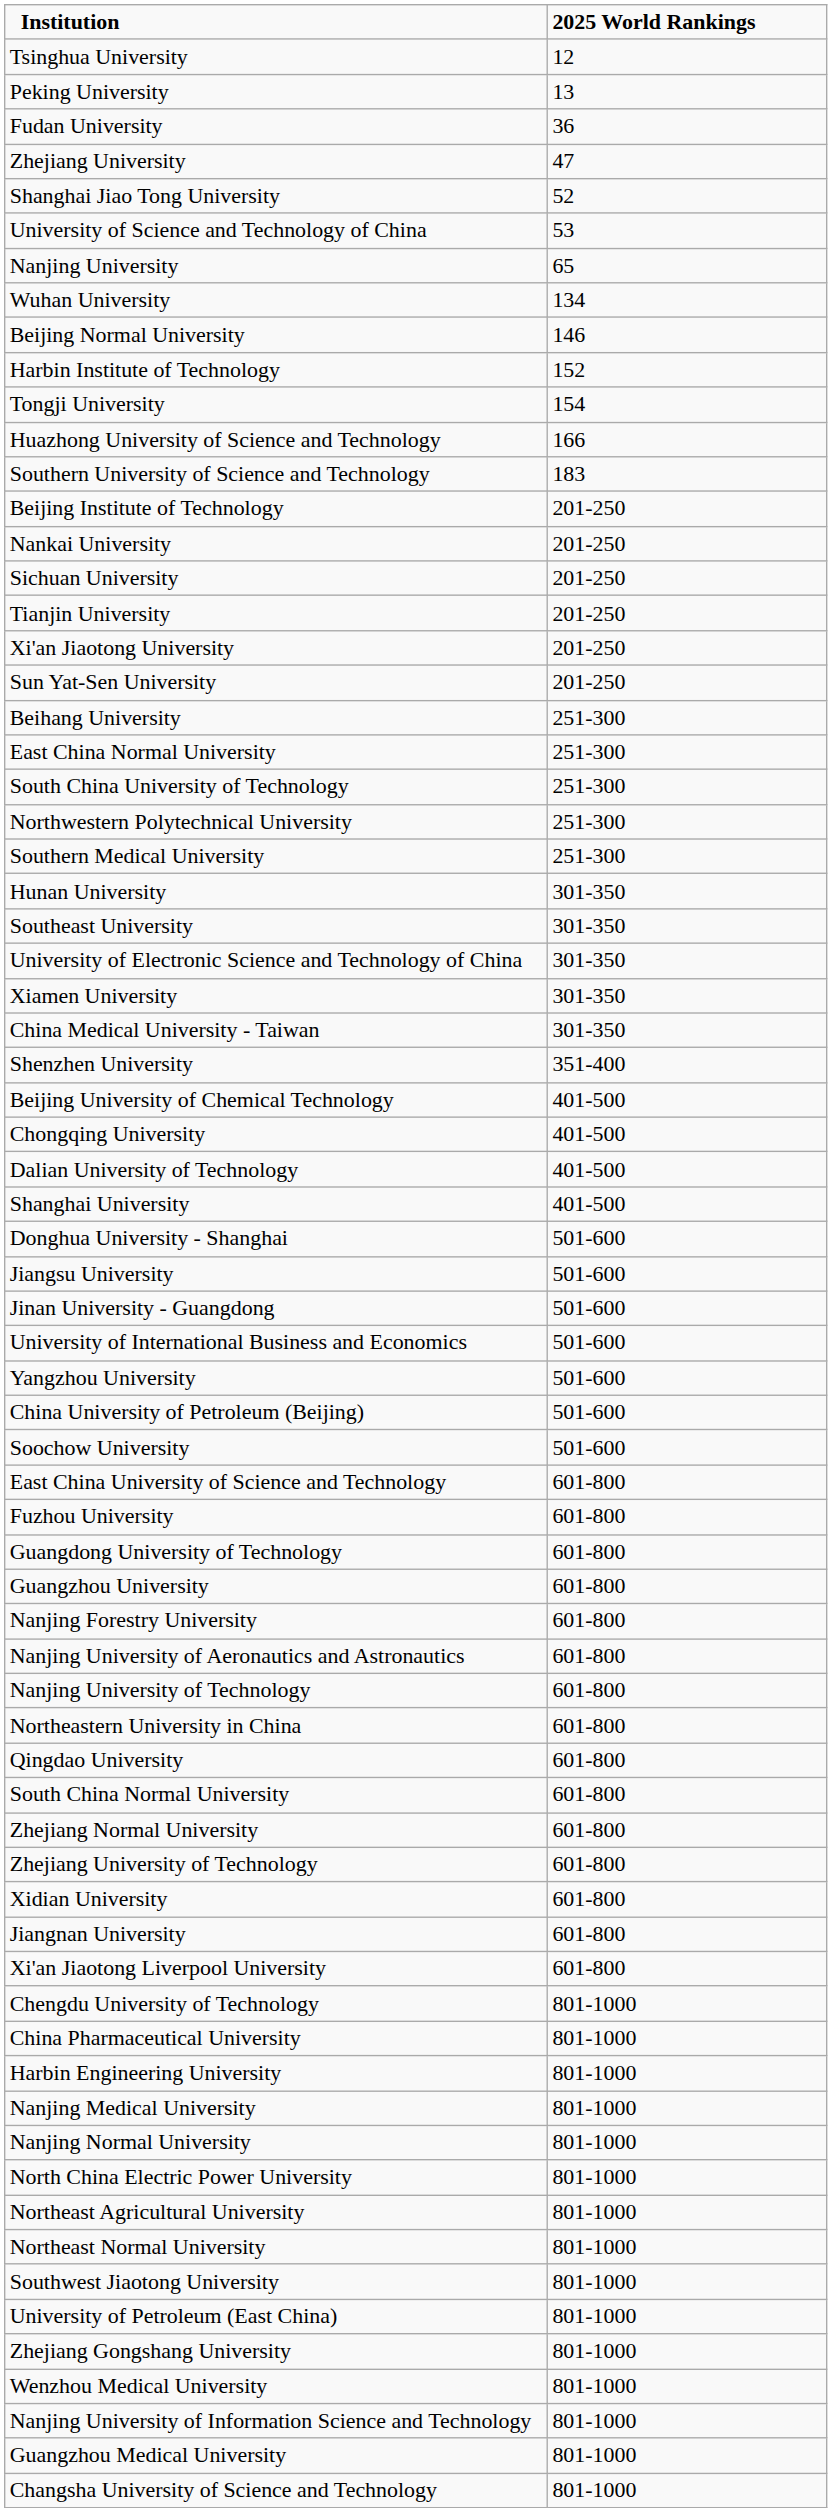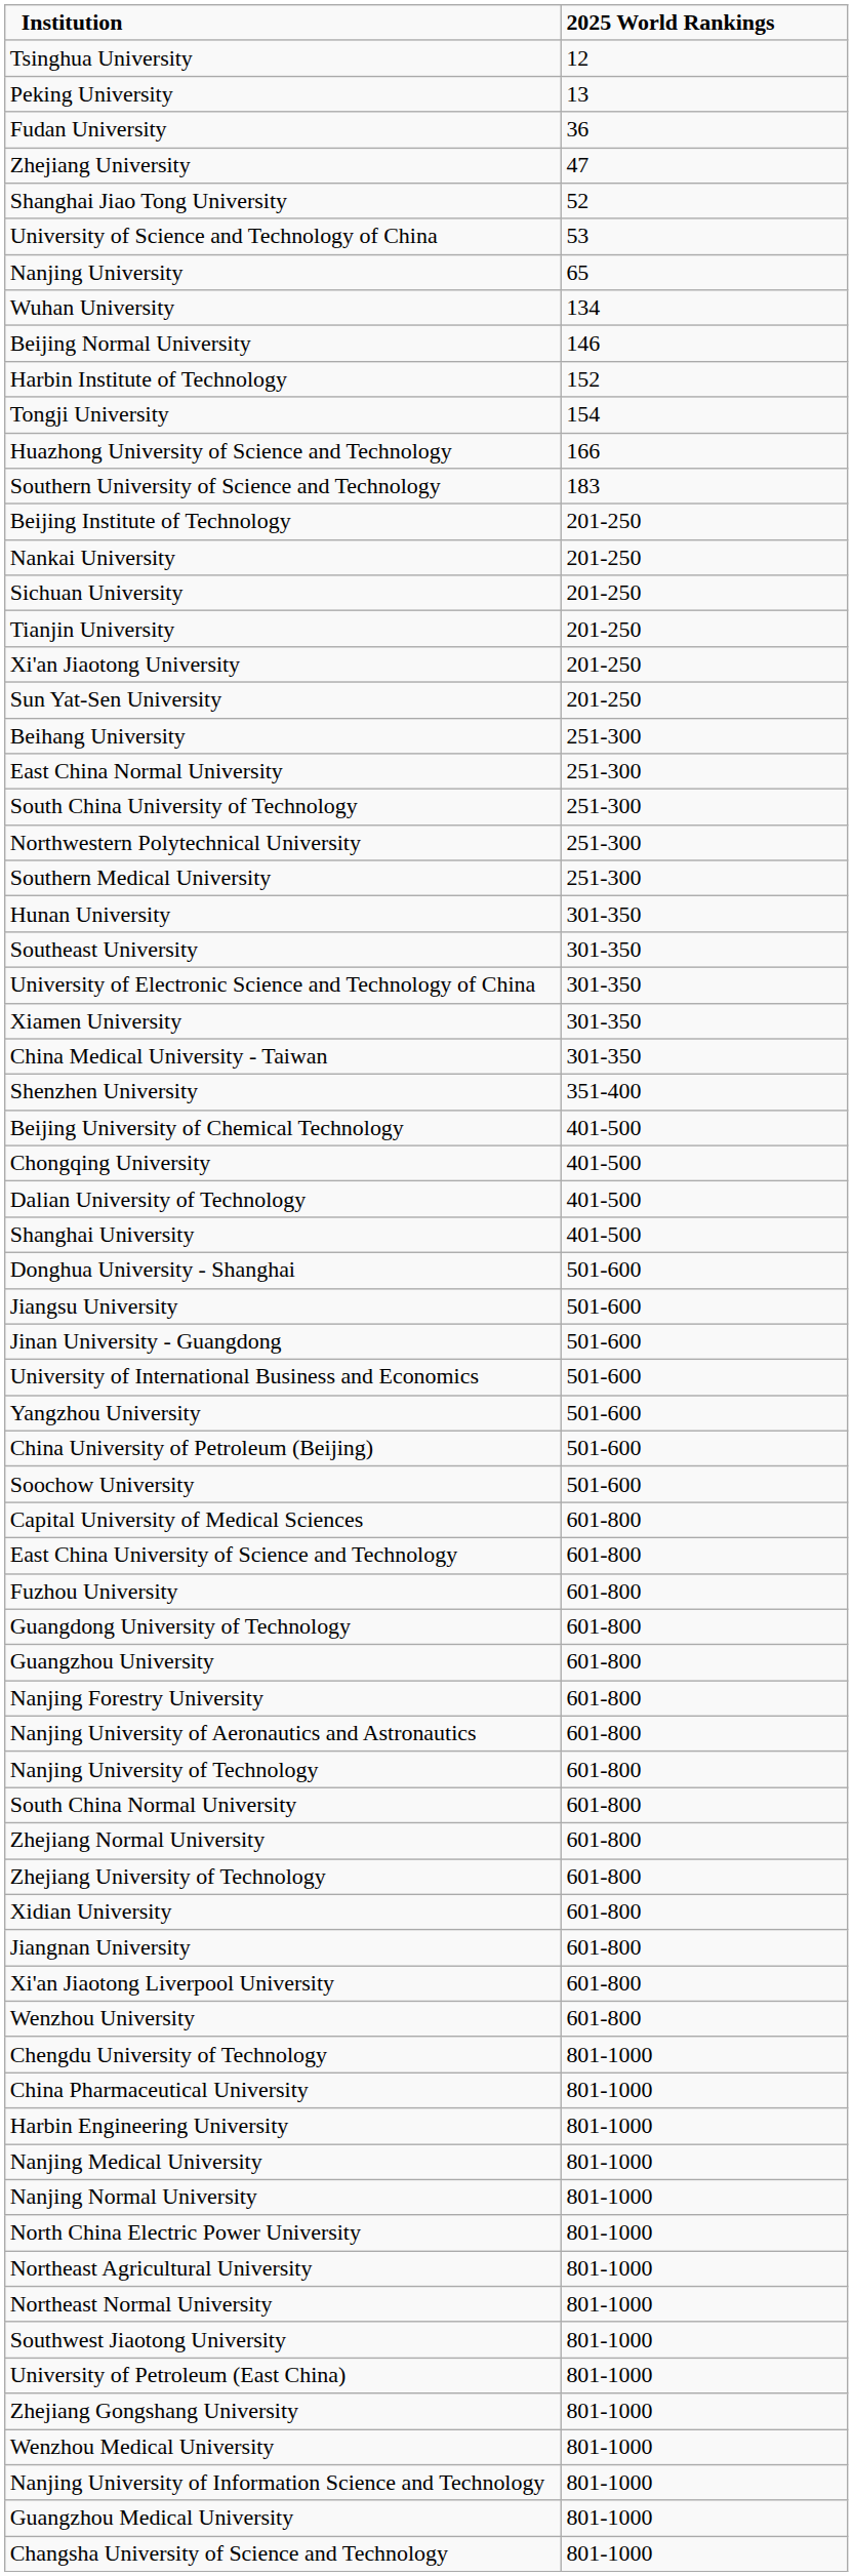 <table class="wikitable">
 <tr>
 <td><strong>  Institution                  </strong></td>
 <td><strong>2025 World Rankings</strong>            </td>
 </tr>
 <tr>
 <td>Tsinghua University  </td>
 <td>12</td>
 </tr>
 <tr>
 <td>Peking University  </td>
 <td>13</td>
 </tr>
 <tr>
 <td>Fudan University  </td>
 <td>36</td>
 </tr>
 <tr>
 <td>Zhejiang University  </td>
 <td>47</td>
 </tr>
 <tr>
 <td>Shanghai Jiao Tong University  </td>
 <td>52</td>
 </tr>
 <tr>
 <td>University of Science and Technology of China  </td>
 <td>53</td>
 </tr>
 <tr>
 <td>Nanjing University  </td>
 <td>65</td>
 </tr>
 <tr>
 <td>Wuhan University  </td>
 <td>134</td>
 </tr>
 <tr>
 <td>Beijing Normal University  </td>
 <td>146</td>
 </tr>
 <tr>
 <td>Harbin Institute of Technology  </td>
 <td>152</td>
 </tr>
 <tr>
 <td>Tongji University  </td>
 <td>154</td>
 </tr>
 <tr>
 <td>Huazhong University of Science and Technology  </td>
 <td>166</td>
 </tr>
 <tr>
 <td>Southern University of Science and Technology  </td>
 <td>183</td>
 </tr>
 <tr>
 <td>Beijing Institute of Technology  </td>
 <td>201-250  </td>
 </tr>
 <tr>
 <td>Nankai University  </td>
 <td>201-250  </td>
 </tr>
 <tr>
 <td>Sichuan University  </td>
 <td>201-250  </td>
 </tr>
 <tr>
 <td>Tianjin University  </td>
 <td>201-250  </td>
 </tr>
 <tr>
 <td>Xi'an Jiaotong University  </td>
 <td>201-250  </td>
 </tr>
 <tr>
 <td>Sun Yat-Sen University  </td>
 <td>201-250  </td>
 </tr>
 <tr>
 <td>Beihang University  </td>
 <td>251-300  </td>
 </tr>
 <tr>
 <td>East China Normal University  </td>
 <td>251-300  </td>
 </tr>
 <tr>
 <td>South China University of Technology  </td>
 <td>251-300  </td>
 </tr>
 <tr>
 <td>Northwestern Polytechnical University  </td>
 <td>251-300  </td>
 </tr>
 <tr>
 <td>Southern Medical University  </td>
 <td>251-300  </td>
 </tr>
 <tr>
 <td>Hunan University  </td>
 <td>301-350  </td>
 </tr>
 <tr>
 <td>Southeast University  </td>
 <td>301-350  </td>
 </tr>
 <tr>
 <td>University of Electronic Science and Technology of China  </td>
 <td>301-350  </td>
 </tr>
 <tr>
 <td>Xiamen University  </td>
 <td>301-350  </td>
 </tr>
 <tr>
 <td>China Medical University - Taiwan  </td>
 <td>301-350  </td>
 </tr>
 <tr>
 <td>Shenzhen University  </td>
 <td>351-400  </td>
 </tr>
 <tr>
 <td>Beijing University of Chemical Technology  </td>
 <td>401-500  </td>
 </tr>
 <tr>
 <td>Chongqing University  </td>
 <td>401-500  </td>
 </tr>
 <tr>
 <td>Dalian University of Technology  </td>
 <td>401-500  </td>
 </tr>
 <tr>
 <td>Shanghai University  </td>
 <td>401-500  </td>
 </tr>
 <tr>
 <td>Donghua University - Shanghai  </td>
 <td>501-600  </td>
 </tr>
 <tr>
 <td>Jiangsu University  </td>
 <td>501-600  </td>
 </tr>
 <tr>
 <td>Jinan University - Guangdong  </td>
 <td>501-600  </td>
 </tr>
 <tr>
 <td>University of International Business and Economics  </td>
 <td>501-600  </td>
 </tr>
 <tr>
 <td>Yangzhou University  </td>
 <td>501-600  </td>
 </tr>
 <tr>
 <td>China University of Petroleum (Beijing)  </td>
 <td>501-600  </td>
 </tr>
 <tr>
 <td>Soochow University  </td>
 <td>501-600  </td>
 </tr>
 <tr>
+<td>Capital University of Medical Sciences  </td>
+<td>601-800  </td>
+</tr>
+<tr>
 <td>East China University of Science and Technology  </td>
 <td>601-800  </td>
 </tr>
 <tr>
 <td>Fuzhou University  </td>
 <td>601-800  </td>
 </tr>
 <tr>
 <td>Guangdong University of Technology  </td>
 <td>601-800  </td>
 </tr>
 <tr>
 <td>Guangzhou University  </td>
 <td>601-800  </td>
 </tr>
 <tr>
 <td>Nanjing Forestry University  </td>
 <td>601-800  </td>
 </tr>
 <tr>
 <td>Nanjing University of Aeronautics and Astronautics  </td>
 <td>601-800  </td>
 </tr>
 <tr>
 <td>Nanjing University of Technology  </td>
 <td>601-800  </td>
 </tr>
 <tr>
-<td>Northeastern University in China  </td>
-<td>601-800  </td>
-</tr>
-<tr>
-<td>Qingdao University  </td>
-<td>601-800  </td>
-</tr>
-<tr>
 <td>South China Normal University  </td>
 <td>601-800  </td>
 </tr>
 <tr>
 <td>Zhejiang Normal University  </td>
 <td>601-800  </td>
 </tr>
 <tr>
 <td>Zhejiang University of Technology  </td>
 <td>601-800  </td>
 </tr>
 <tr>
 <td>Xidian University  </td>
 <td>601-800  </td>
 </tr>
 <tr>
 <td>Jiangnan University  </td>
 <td>601-800  </td>
 </tr>
 <tr>
 <td>Xi'an Jiaotong Liverpool University  </td>
+<td>601-800  </td>
+</tr>
+<tr>
+<td>Wenzhou University  </td>
 <td>601-800  </td>
 </tr>
 <tr>
 <td>Chengdu University of Technology  </td>
 <td>801-1000  </td>
 </tr>
 <tr>
 <td>China Pharmaceutical University  </td>
 <td>801-1000  </td>
 </tr>
 <tr>
 <td>Harbin Engineering University  </td>
 <td>801-1000  </td>
 </tr>
 <tr>
 <td>Nanjing Medical University  </td>
 <td>801-1000  </td>
 </tr>
 <tr>
 <td>Nanjing Normal University  </td>
 <td>801-1000  </td>
 </tr>
 <tr>
 <td>North China Electric Power University  </td>
 <td>801-1000  </td>
 </tr>
 <tr>
 <td>Northeast Agricultural University  </td>
 <td>801-1000  </td>
 </tr>
 <tr>
 <td>Northeast Normal University  </td>
 <td>801-1000  </td>
 </tr>
 <tr>
 <td>Southwest Jiaotong University  </td>
 <td>801-1000  </td>
 </tr>
 <tr>
 <td>University of Petroleum (East China)  </td>
 <td>801-1000  </td>
 </tr>
 <tr>
 <td>Zhejiang Gongshang University  </td>
 <td>801-1000  </td>
 </tr>
 <tr>
 <td>Wenzhou Medical University  </td>
 <td>801-1000  </td>
 </tr>
 <tr>
 <td>Nanjing University of Information Science and Technology  </td>
 <td>801-1000  </td>
 </tr>
 <tr>
 <td>Guangzhou Medical University  </td>
 <td>801-1000  </td>
 </tr>
 <tr>
 <td>Changsha University of Science and Technology  </td>
 <td>801-1000  </td>
 </tr>
 </table>
